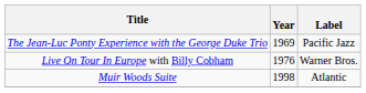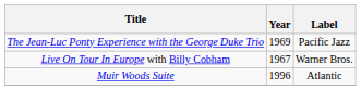 <table class="wikitable plainrowheaders" style="text-align:center;" border="1">
 <tr>
 <th scope="col" rowspan="1">Title</th>
 <th scope="col" rowspan="1"><br>Year</th>
 <th scope="col" rowspan="1"><br>Label</th>
 </tr>
 <tr>
 <td><em><a href='#'>The Jean-Luc Ponty Experience with the George Duke Trio</a></em></td>
 <td>1969</td>
 <td>Pacific Jazz</td>
 </tr>
 <tr>
 <td><em><a href='#'>Live On Tour In Europe</a></em> with <a href='#'>Billy Cobham</a></td>
-<td>1976</td>
+<td>1967</td>
 <td>Warner Bros.</td>
 </tr>
 <tr>
 <td><em><a href='#'>Muir Woods Suite</a></em></td>
-<td>1998</td>
+<td>1996</td>
 <td>Atlantic</td>
 </tr>
 <tr>
 </tr>
 </table>
